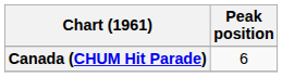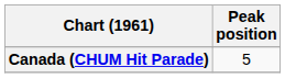 <table class="wikitable sortable plainrowheaders" style="text-align:center">
 <tr>
 <th>Chart (1961)</th>
 <th>Peak<br>position</th>
 </tr>
 <tr>
 </tr>
 <tr>
 <th scope="row">Canada (<a href='#'>CHUM Hit Parade</a>)</th>
-<td align="center">6</td>
+<td align="center">5</td>
 </tr>
 <tr>
 </tr>
 </table>
